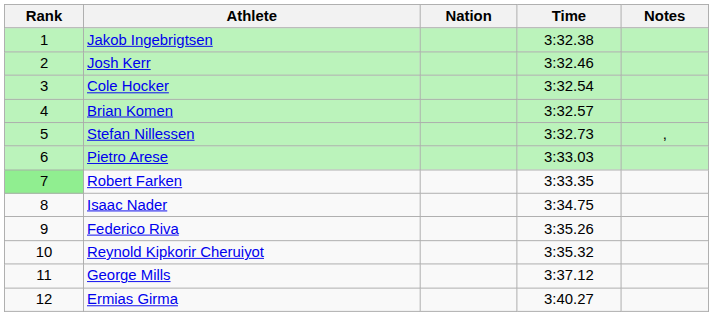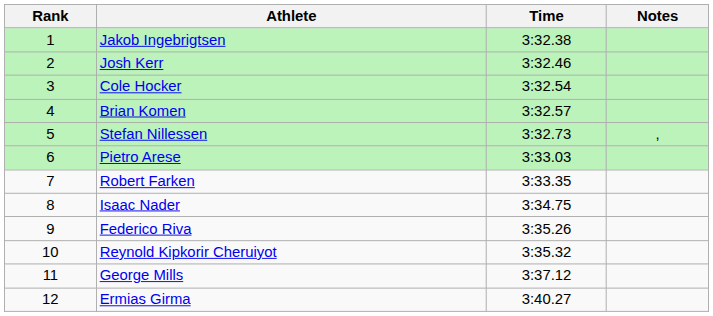 <table class="wikitable sortable" style="text-align:center;width: 60%;">
 <tr>
 <th>Rank</th>
 <th>Athlete</th>
-<th>Nation</th>
 <th>Time</th>
 <th>Notes</th>
 </tr>
 <tr bgcolor="#bbf3bb">
 <td>1</td>
 <td align="left"><a href='#'>Jakob Ingebrigtsen</a></td>
-<td align="left"></td>
 <td>3:32.38</td>
 <td></td>
 </tr>
 <tr bgcolor="#bbf3bb">
 <td>2</td>
 <td align="left"><a href='#'>Josh Kerr</a></td>
-<td align="left"></td>
 <td>3:32.46</td>
 <td></td>
 </tr>
 <tr bgcolor="#bbf3bb">
 <td>3</td>
 <td align="left"><a href='#'>Cole Hocker</a></td>
-<td align="left"></td>
 <td>3:32.54</td>
 <td></td>
 </tr>
 <tr bgcolor="#bbf3bb">
 <td>4</td>
 <td align="left"><a href='#'>Brian Komen</a></td>
-<td align="left"></td>
 <td>3:32.57</td>
 <td></td>
 </tr>
 <tr bgcolor="#bbf3bb">
 <td>5</td>
 <td align="left"><a href='#'>Stefan Nillessen</a></td>
-<td align="left"></td>
 <td>3:32.73</td>
 <td>, </td>
 </tr>
 <tr bgcolor="#bbf3bb">
 <td>6</td>
 <td align="left"><a href='#'>Pietro Arese</a></td>
-<td align="left"></td>
 <td>3:33.03</td>
 <td></td>
 </tr>
 <tr>
-<td style="background: lightgreen;">7</td>
+<td>7</td>
 <td align="left"><a href='#'>Robert Farken</a></td>
-<td align="left"></td>
 <td>3:33.35</td>
 <td></td>
 </tr>
 <tr>
 <td>8</td>
 <td align="left"><a href='#'>Isaac Nader</a></td>
-<td align="left"></td>
 <td>3:34.75</td>
 <td></td>
 </tr>
 <tr>
 <td>9</td>
 <td align="left"><a href='#'>Federico Riva</a></td>
-<td align="left"></td>
 <td>3:35.26</td>
 <td></td>
 </tr>
 <tr>
 <td>10</td>
 <td align="left"><a href='#'>Reynold Kipkorir Cheruiyot</a></td>
-<td align="left"></td>
 <td>3:35.32</td>
 <td></td>
 </tr>
 <tr>
 <td>11</td>
 <td align="left"><a href='#'>George Mills</a></td>
-<td align="left"></td>
 <td>3:37.12</td>
 <td></td>
 </tr>
 <tr>
 <td>12</td>
 <td align="left"><a href='#'>Ermias Girma</a></td>
-<td align="left"></td>
 <td>3:40.27</td>
 <td></td>
 </tr>
 </table>
